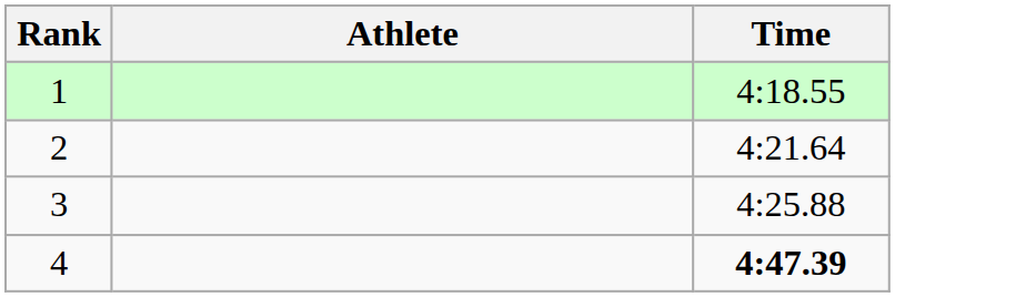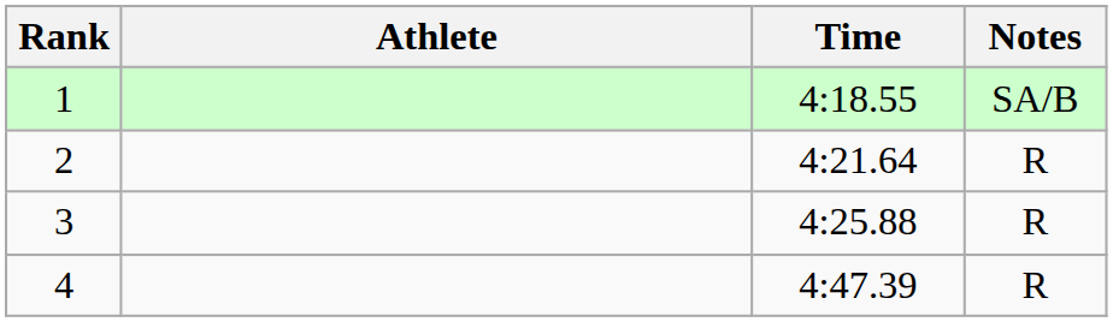 <table class=wikitable style="text-align:center">
 <tr>
 <th width=40>Rank</th>
 <th width=250>Athlete</th>
 <th width=80>Time</th>
+<th width=50>Notes</th>
 </tr>
 <tr bgcolor="ccffcc">
 <td>1</td>
 <td align=left></td>
 <td>4:18.55</td>
+<td>SA/B</td>
 </tr>
 <tr>
 <td>2</td>
 <td align=left></td>
 <td>4:21.64</td>
+<td>R</td>
 </tr>
 <tr>
 <td>3</td>
 <td align=left></td>
 <td>4:25.88</td>
+<td>R</td>
 </tr>
 <tr>
 <td>4</td>
 <td align=left></td>
-<td><strong>4:47.39</strong></td>
+<td>4:47.39</td>
+<td>R</td>
 </tr>
 </table>
